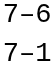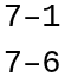 <table style="text-align:center">
 <tr>
 <th width=200></th>
 <th width=100></th>
 <th width=200></th>
 </tr>
 <tr>
 <td align=right><strong></strong></td>
-<td>7–6</td>
+<td>7–1</td>
 <td align=left></td>
 </tr>
 <tr>
 <td align=right><strong></strong></td>
-<td>7–1</td>
+<td>7–6</td>
 <td align=left></td>
 </tr>
 </table>
